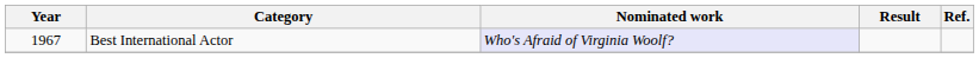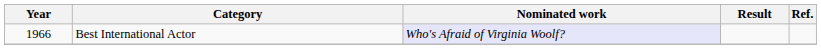 <table class=wikitable>
 <tr>
 <th scope="col" style="width:5em;">Year</th>
 <th scope="col" style="width:26em;">Category</th>
 <th scope="col" style="width:25em;">Nominated work</th>
 <th scope="col" style="width:5em;">Result</th>
 <th>Ref.</th>
 </tr>
 <tr>
-<td style="text-align:center;">1967</td>
+<td style="text-align:center;">1966</td>
 <td>Best International Actor</td>
 <td style="background: lavender;"><em>Who's Afraid of Virginia Woolf?</em></td>
 <td></td>
 <td></td>
 </tr>
 <tr>
 </tr>
 </table>
